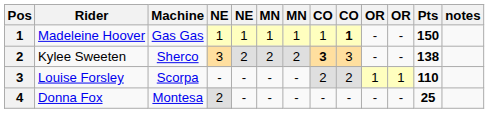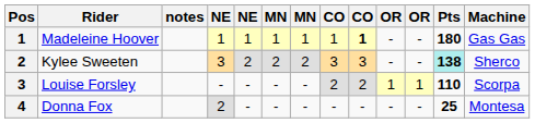 <table class="wikitable" style="font-size: 85%; text-align:center">
 <tr valign="top">
 <th valign="middle">Pos</th>
 <th valign="middle">Rider</th>
-<th valign="middle">Machine</th>
+<th>notes</th>
 <th>NE<br></th>
 <th>NE<br></th>
 <th>MN<br></th>
 <th>MN<br></th>
 <th>CO<br></th>
 <th>CO<br></th>
 <th>OR<br></th>
 <th>OR<br></th>
 <th valign="middle">Pts</th>
-<th>notes</th>
+<th valign="middle">Machine</th>
 </tr>
 <tr>
 <th>1</th>
 <td align="left"> <a href='#'>Madeleine Hoover</a></td>
-<td><a href='#'>Gas Gas</a></td>
+<td></td>
 <td style="background:#ffffbf;">1</td>
 <td style="background:#ffffbf;">1</td>
 <td style="background:#ffffbf;">1</td>
 <td style="background:#ffffbf;">1</td>
 <td style="background:#ffffbf;">1</td>
 <td style="background:#ffffbf;"><strong>1</strong></td>
 <td>-</td>
 <td>-</td>
-<td><strong>150</strong></td>
-<td></td>
+<td><strong>180</strong></td>
+<td><a href='#'>Gas Gas</a></td>
 </tr>
 <tr>
 <th>2</th>
 <td align="left"> Kylee Sweeten</td>
-<td><a href='#'>Sherco</a></td>
+<td></td>
 <td style="background:#ffdf9f;">3</td>
 <td style="background:#dfdfdf;">2</td>
 <td style="background:#dfdfdf;">2</td>
 <td style="background:#dfdfdf;">2</td>
-<td style="background:#ffdf9f;"><strong>3</strong></td>
+<td style="background:#ffdf9f;">3</td>
 <td style="background:#ffdf9f;">3</td>
 <td>-</td>
 <td>-</td>
-<td><strong>138</strong></td>
-<td></td>
+<td style="background: paleturquoise;"><strong>138</strong></td>
+<td><a href='#'>Sherco</a></td>
 </tr>
 <tr>
 <th>3</th>
 <td align="left"> <a href='#'>Louise Forsley</a></td>
-<td><a href='#'>Scorpa</a></td>
+<td></td>
 <td>-</td>
 <td>-</td>
 <td>-</td>
 <td>-</td>
 <td style="background:#dfdfdf;">2</td>
 <td style="background:#dfdfdf;">2</td>
 <td style="background:#ffffbf;">1</td>
 <td style="background:#ffffbf;">1</td>
 <td><strong>110</strong></td>
-<td></td>
+<td><a href='#'>Scorpa</a></td>
 </tr>
 <tr>
 <th>4</th>
 <td align="left"> <a href='#'>Donna Fox</a></td>
-<td><a href='#'>Montesa</a></td>
+<td></td>
 <td style="background:#dfdfdf;">2</td>
 <td>-</td>
 <td>-</td>
 <td>-</td>
 <td>-</td>
 <td>-</td>
 <td>-</td>
 <td>-</td>
 <td><strong>25</strong></td>
-<td></td>
+<td><a href='#'>Montesa</a></td>
 </tr>
 </table>
